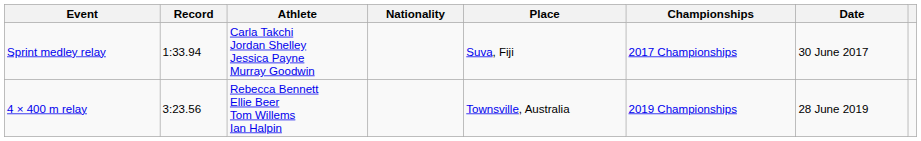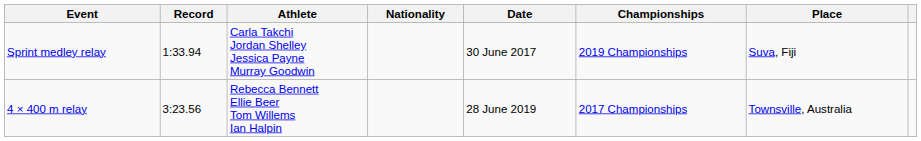 <table class="wikitable" style="font-size:95%; width: 95%;">
 <tr>
 <th>Event</th>
 <th>Record</th>
 <th>Athlete</th>
 <th>Nationality</th>
+<th>Date</th>
+<th>Championships</th>
 <th>Place</th>
-<th>Championships</th>
-<th>Date</th>
 <th></th>
 </tr>
 <tr>
 <td><a href='#'>Sprint medley relay</a></td>
 <td>1:33.94</td>
 <td><a href='#'>Carla Takchi</a><br><a href='#'>Jordan Shelley</a><br><a href='#'>Jessica Payne</a><br><a href='#'>Murray Goodwin</a></td>
 <td></td>
+<td>30 June 2017</td>
+<td><a href='#'>2019 Championships</a></td>
 <td> <a href='#'>Suva</a>, Fiji</td>
-<td><a href='#'>2017 Championships</a></td>
-<td>30 June 2017</td>
 <td></td>
 </tr>
 <tr>
 <td><a href='#'>4 × 400 m relay</a></td>
 <td>3:23.56</td>
 <td><a href='#'>Rebecca Bennett</a><br><a href='#'>Ellie Beer</a><br><a href='#'>Tom Willems</a><br><a href='#'>Ian Halpin</a></td>
 <td></td>
+<td>28 June 2019</td>
+<td><a href='#'>2017 Championships</a></td>
 <td> <a href='#'>Townsville</a>, Australia</td>
-<td><a href='#'>2019 Championships</a></td>
-<td>28 June 2019</td>
 <td></td>
 </tr>
 </table>
